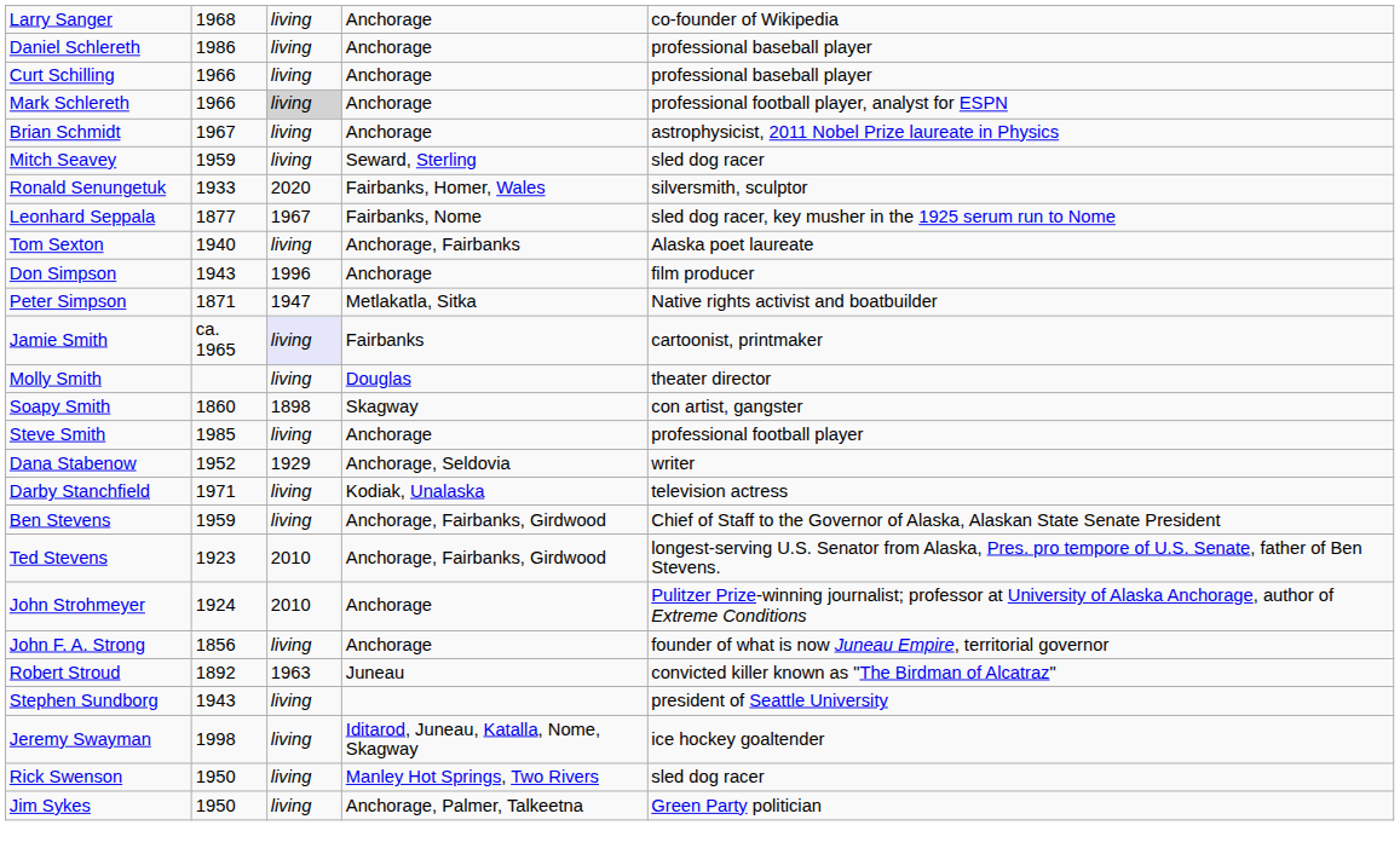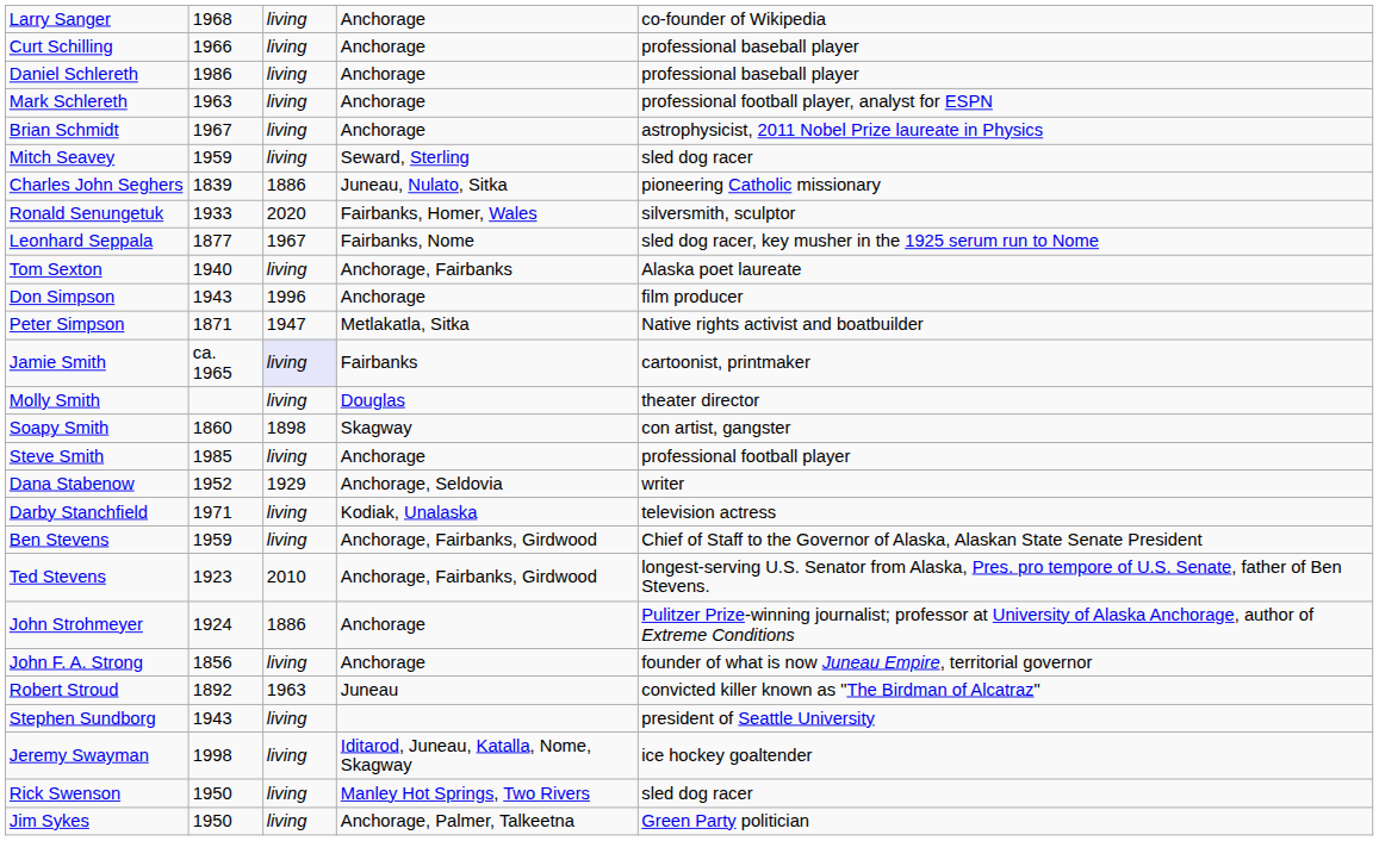 <table class="wikitable">
 <tr>
 <td width="160pt"><a href='#'>Larry Sanger</a></td>
 <td width="60pt">1968</td>
 <td width="60pt"><em>living</em></td>
 <td>Anchorage</td>
 <td>co-founder of Wikipedia</td>
 </tr>
 <tr>
+<td width="160pt"><a href='#'>Curt Schilling</a></td>
+<td width="60pt">1966</td>
+<td width="60pt"><em>living</em></td>
+<td>Anchorage</td>
+<td>professional baseball player</td>
+</tr>
+<tr>
 <td width="160pt"><a href='#'>Daniel Schlereth</a></td>
 <td width="60pt">1986</td>
 <td width="60pt"><em>living</em></td>
 <td>Anchorage</td>
 <td>professional baseball player</td>
 </tr>
 <tr>
-<td width="160pt"><a href='#'>Curt Schilling</a></td>
-<td width="60pt">1966</td>
+<td width="160pt"><a href='#'>Mark Schlereth</a></td>
+<td width="60pt">1963</td>
 <td width="60pt"><em>living</em></td>
-<td>Anchorage</td>
-<td>professional baseball player</td>
-</tr>
-<tr>
-<td width="160pt"><a href='#'>Mark Schlereth</a></td>
-<td width="60pt">1966</td>
-<td width="60pt" style="background: lightgrey;"><em>living</em></td>
 <td>Anchorage</td>
 <td>professional football player, analyst for <a href='#'>ESPN</a></td>
 </tr>
 <tr>
 <td width="160pt"><a href='#'>Brian Schmidt</a></td>
 <td width="60pt">1967</td>
 <td width="60pt"><em>living</em></td>
 <td>Anchorage</td>
 <td>astrophysicist, <a href='#'>2011 Nobel Prize laureate in Physics</a></td>
 </tr>
 <tr>
 <td width="160pt"><a href='#'>Mitch Seavey</a></td>
 <td width="60pt">1959</td>
 <td width="60pt"><em>living</em></td>
 <td>Seward, <a href='#'>Sterling</a></td>
 <td>sled dog racer</td>
+</tr>
+<tr>
+<td width="160pt"><a href='#'>Charles John Seghers</a></td>
+<td width="60pt">1839</td>
+<td width="60pt">1886</td>
+<td>Juneau, <a href='#'>Nulato</a>, Sitka</td>
+<td>pioneering <a href='#'>Catholic</a> missionary</td>
 </tr>
 <tr>
 <td width="160pt"><a href='#'>Ronald Senungetuk</a></td>
 <td width="60pt">1933</td>
 <td width="60pt">2020</td>
 <td>Fairbanks, Homer, <a href='#'>Wales</a></td>
 <td>silversmith, sculptor</td>
 </tr>
 <tr>
 <td width="160pt"><a href='#'>Leonhard Seppala</a></td>
 <td width="60pt">1877</td>
 <td width="60pt">1967</td>
 <td>Fairbanks, Nome</td>
 <td>sled dog racer, key musher in the <a href='#'>1925 serum run to Nome</a></td>
 </tr>
 <tr>
 <td width="160pt"><a href='#'>Tom Sexton</a></td>
 <td width="60pt">1940</td>
 <td width="60pt"><em>living</em></td>
 <td>Anchorage, Fairbanks</td>
 <td>Alaska poet laureate</td>
 </tr>
 <tr>
 <td width="160pt"><a href='#'>Don Simpson</a></td>
 <td width="60pt">1943</td>
 <td width="60pt">1996</td>
 <td>Anchorage</td>
 <td>film producer</td>
 </tr>
 <tr>
 <td width="160pt"><a href='#'>Peter Simpson</a></td>
 <td width="60pt">1871</td>
 <td width="60pt">1947</td>
 <td>Metlakatla, Sitka</td>
 <td>Native rights activist and boatbuilder</td>
 </tr>
 <tr>
 <td width="160pt"><a href='#'>Jamie Smith</a></td>
 <td width="60pt">ca. 1965</td>
 <td width="60pt" style="background: lavender;"><em>living</em></td>
 <td>Fairbanks</td>
 <td>cartoonist, printmaker</td>
 </tr>
 <tr>
 <td width="160pt"><a href='#'>Molly Smith</a></td>
 <td width="60pt"></td>
 <td width="60pt"><em>living</em></td>
 <td><a href='#'>Douglas</a></td>
 <td>theater director</td>
 </tr>
 <tr>
 <td width="160pt"><a href='#'>Soapy Smith</a></td>
 <td width="60pt">1860</td>
 <td width="60pt">1898</td>
 <td>Skagway</td>
 <td>con artist, gangster</td>
 </tr>
 <tr>
 <td width="160pt"><a href='#'>Steve Smith</a></td>
 <td width="60pt">1985</td>
 <td width="60pt"><em>living</em></td>
 <td>Anchorage</td>
 <td>professional football player</td>
 </tr>
 <tr>
 <td width="160pt"><a href='#'>Dana Stabenow</a></td>
 <td width="60pt">1952</td>
 <td width="60pt">1929</td>
 <td>Anchorage, Seldovia</td>
 <td>writer</td>
 </tr>
 <tr>
 <td width="150pt"><a href='#'>Darby Stanchfield</a></td>
 <td width="60pt">1971</td>
 <td width="60pt"><em>living</em></td>
 <td>Kodiak, <a href='#'>Unalaska</a></td>
 <td>television actress</td>
 </tr>
 <tr>
 <td width="160pt"><a href='#'>Ben Stevens</a></td>
 <td width="60pt">1959</td>
 <td width="60pt"><em>living</em></td>
 <td>Anchorage, Fairbanks, Girdwood</td>
 <td>Chief of Staff to the Governor of Alaska, Alaskan State Senate President</td>
 </tr>
 <tr>
 <td width="160pt"><a href='#'>Ted Stevens</a></td>
 <td width="60pt">1923</td>
 <td width="60pt">2010</td>
 <td>Anchorage, Fairbanks, Girdwood</td>
 <td>longest-serving U.S. Senator from Alaska, <a href='#'>Pres. pro tempore of U.S. Senate</a>, father of Ben Stevens.</td>
 </tr>
 <tr>
 <td width="160pt"><a href='#'>John Strohmeyer</a></td>
 <td width="60pt">1924</td>
-<td width="60pt">2010</td>
+<td width="60pt">1886</td>
 <td>Anchorage</td>
 <td><a href='#'>Pulitzer Prize</a>-winning journalist; professor at <a href='#'>University of Alaska Anchorage</a>, author of <em>Extreme Conditions</em></td>
 </tr>
 <tr>
 <td width="160pt"><a href='#'>John F. A. Strong</a></td>
 <td width="60pt">1856</td>
 <td width="60pt"><em>living</em></td>
 <td>Anchorage</td>
 <td>founder of what is now <em><a href='#'>Juneau Empire</a></em>, territorial governor</td>
 </tr>
 <tr>
 <td width="160pt"><a href='#'>Robert Stroud</a></td>
 <td width="60pt">1892</td>
 <td width="60pt">1963</td>
 <td>Juneau</td>
 <td>convicted killer known as "<a href='#'>The Birdman of Alcatraz</a>"</td>
 </tr>
 <tr>
 <td width="160pt"><a href='#'>Stephen Sundborg</a></td>
 <td width="60pt">1943</td>
 <td width="60pt"><em>living</em></td>
 <td></td>
 <td>president of <a href='#'>Seattle University</a></td>
 </tr>
 <tr>
 <td width="160pt"><a href='#'>Jeremy Swayman</a></td>
 <td width="60pt">1998</td>
 <td width="60pt"><em>living</em></td>
 <td><a href='#'>Iditarod</a>, Juneau, <a href='#'>Katalla</a>, Nome, Skagway</td>
 <td>ice hockey goaltender</td>
 </tr>
 <tr>
 <td width="160pt"><a href='#'>Rick Swenson</a></td>
 <td width="60pt">1950</td>
 <td width="60pt"><em>living</em></td>
 <td><a href='#'>Manley Hot Springs</a>, <a href='#'>Two Rivers</a></td>
 <td>sled dog racer</td>
 </tr>
 <tr>
 <td width="160pt"><a href='#'>Jim Sykes</a></td>
 <td width="60pt">1950</td>
 <td width="60pt"><em>living</em></td>
 <td>Anchorage, Palmer, Talkeetna</td>
 <td><a href='#'>Green Party</a> politician</td>
 </tr>
 </table>
